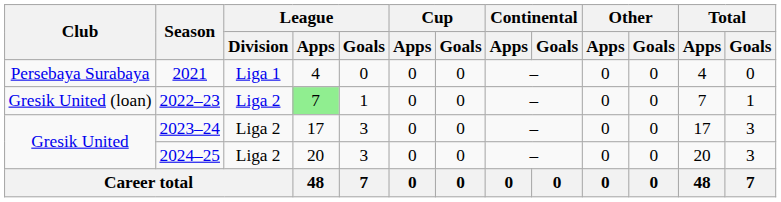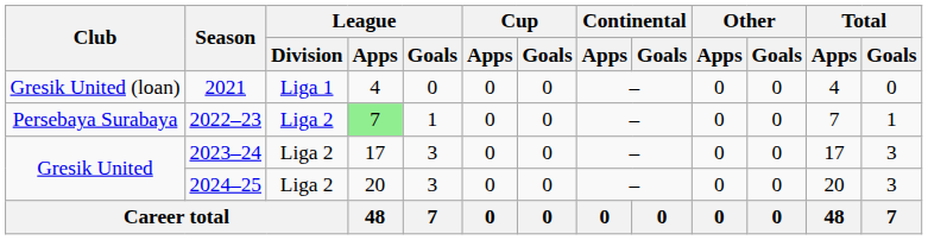 <table class="wikitable" style="text-align: center">
 <tr>
 <th rowspan="2">Club</th>
 <th rowspan="2">Season</th>
 <th colspan="3">League</th>
 <th colspan="2">Cup</th>
 <th colspan="2">Continental</th>
 <th colspan="2">Other</th>
 <th colspan="2">Total</th>
 </tr>
 <tr>
 <th>Division</th>
 <th>Apps</th>
 <th>Goals</th>
 <th>Apps</th>
 <th>Goals</th>
 <th>Apps</th>
 <th>Goals</th>
 <th>Apps</th>
 <th>Goals</th>
 <th>Apps</th>
 <th>Goals</th>
 </tr>
 <tr>
-<td rowspan="1"><a href='#'>Persebaya Surabaya</a></td>
+<td rowspan="1"><a href='#'>Gresik United</a> (loan)</td>
 <td><a href='#'>2021</a></td>
 <td rowspan="1" valign="center"><a href='#'>Liga 1</a></td>
 <td>4</td>
 <td>0</td>
 <td>0</td>
 <td>0</td>
 <td colspan="2">–</td>
 <td>0</td>
 <td>0</td>
 <td>4</td>
 <td>0</td>
 </tr>
 <tr>
-<td rowspan="1"><a href='#'>Gresik United</a> (loan)</td>
+<td rowspan="1"><a href='#'>Persebaya Surabaya</a></td>
 <td><a href='#'>2022–23</a></td>
 <td rowspan="1"><a href='#'>Liga 2</a></td>
 <td style="background: lightgreen;">7</td>
 <td>1</td>
 <td>0</td>
 <td>0</td>
 <td colspan="2">–</td>
 <td>0</td>
 <td>0</td>
 <td>7</td>
 <td>1</td>
 </tr>
 <tr>
 <td rowspan="2"><a href='#'>Gresik United</a></td>
 <td><a href='#'>2023–24</a></td>
 <td rowspan="1">Liga 2</td>
 <td>17</td>
 <td>3</td>
 <td>0</td>
 <td>0</td>
 <td colspan="2">–</td>
 <td>0</td>
 <td>0</td>
 <td>17</td>
 <td>3</td>
 </tr>
 <tr>
 <td><a href='#'>2024–25</a></td>
 <td rowspan="1">Liga 2</td>
 <td>20</td>
 <td>3</td>
 <td>0</td>
 <td>0</td>
 <td colspan="2">–</td>
 <td>0</td>
 <td>0</td>
 <td>20</td>
 <td>3</td>
 </tr>
 <tr>
 <th colspan=3>Career total</th>
 <th>48</th>
 <th>7</th>
 <th>0</th>
 <th>0</th>
 <th>0</th>
 <th>0</th>
 <th>0</th>
 <th>0</th>
 <th>48</th>
 <th>7</th>
 </tr>
 </table>
